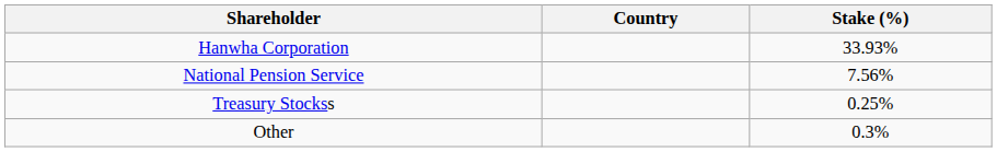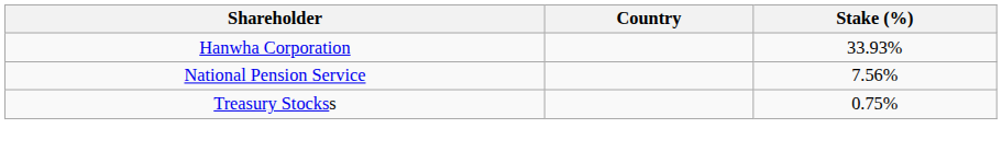 <table class="wikitable" style="text-align:center; width:70%;">
 <tr>
 <th>Shareholder</th>
 <th>Country</th>
 <th>Stake (%)</th>
 </tr>
 <tr>
 <td><a href='#'>Hanwha Corporation</a></td>
 <td></td>
 <td>33.93%</td>
 </tr>
 <tr>
 <td><a href='#'>National Pension Service</a></td>
 <td></td>
 <td>7.56%</td>
 </tr>
 <tr>
 <td><a href='#'>Treasury Stocks</a>s</td>
 <td></td>
-<td>0.25%</td>
-</tr>
-<tr>
-<td>Other</td>
-<td></td>
-<td>0.3%</td>
+<td>0.75%</td>
 </tr>
 </table>
